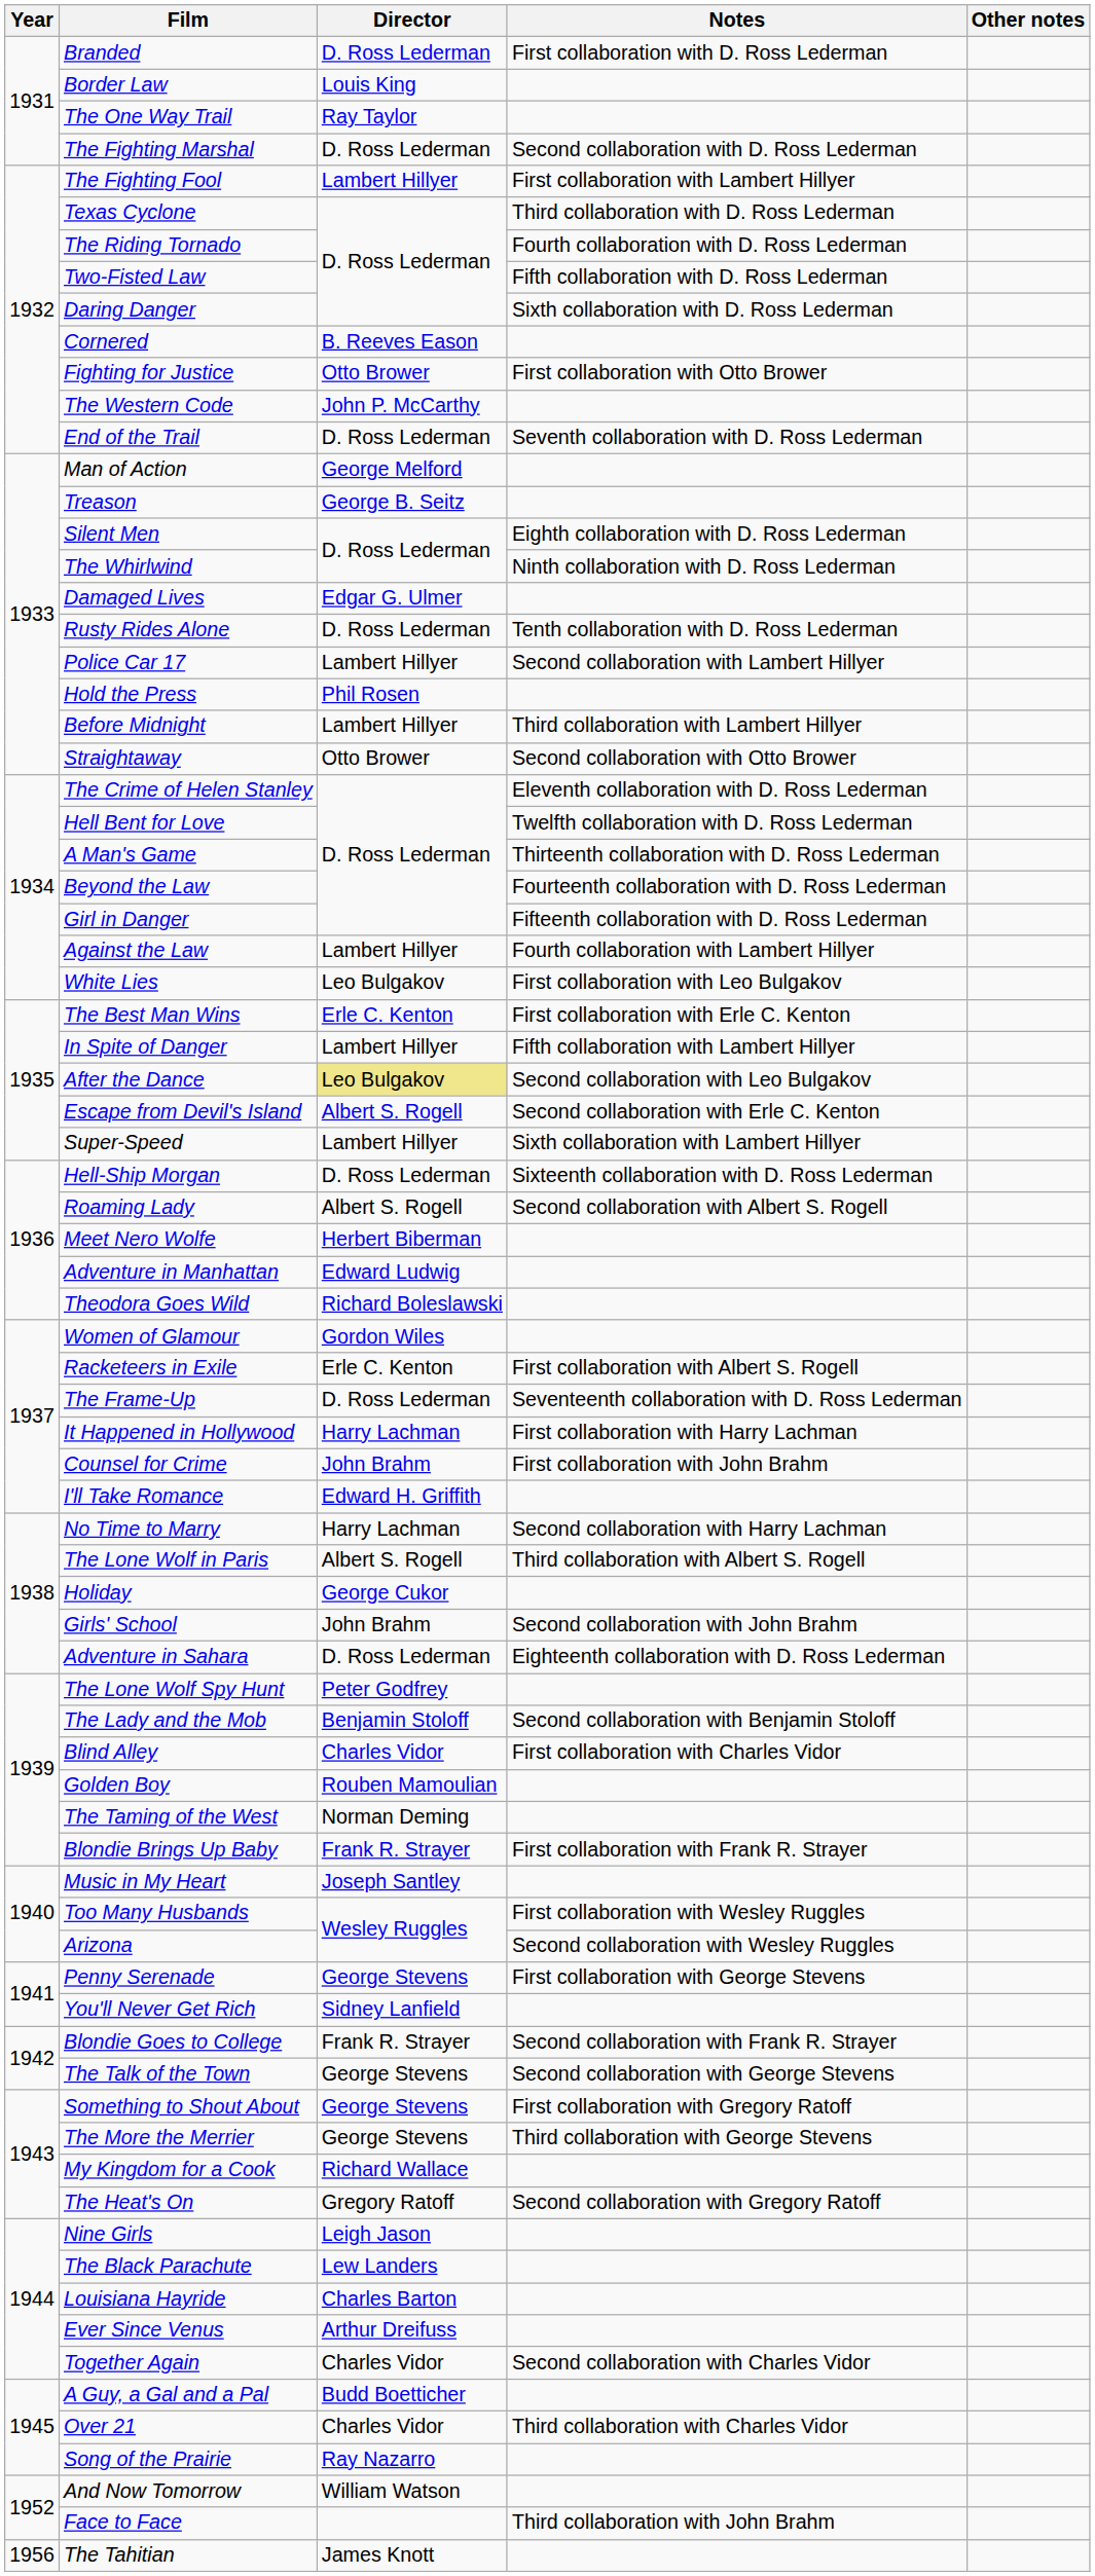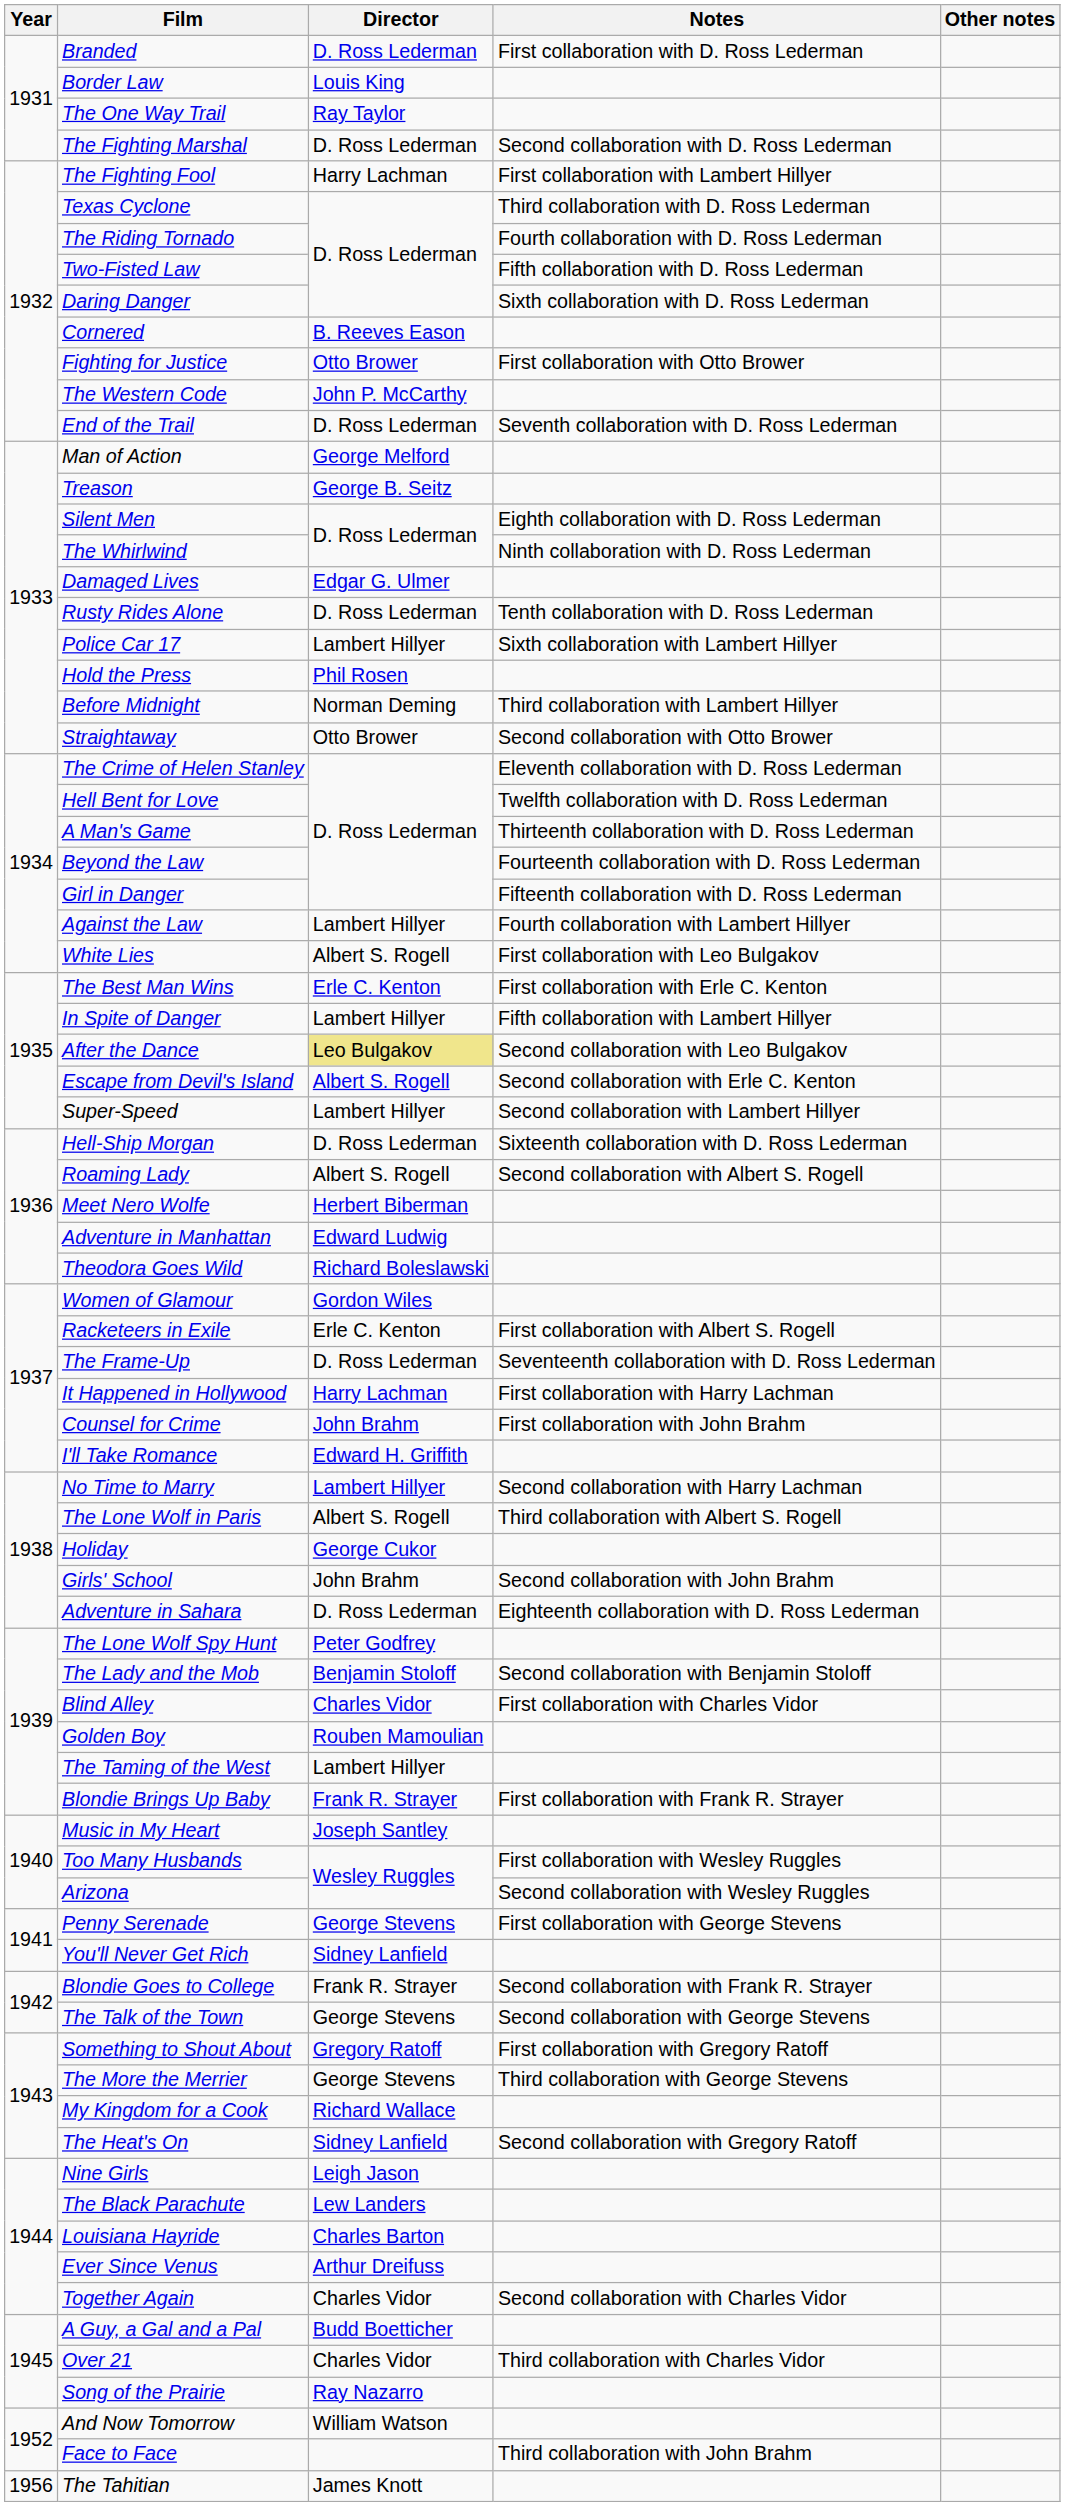 <table class="wikitable">
 <tr>
 <th>Year</th>
 <th>Film</th>
 <th>Director</th>
 <th>Notes</th>
 <th>Other notes</th>
 </tr>
 <tr>
 <td rowspan=4>1931</td>
 <td><em><a href='#'>Branded</a></em></td>
 <td><a href='#'>D. Ross Lederman</a></td>
 <td>First collaboration with D. Ross Lederman</td>
 <td></td>
 </tr>
 <tr>
 <td><em><a href='#'>Border Law</a></em></td>
 <td><a href='#'>Louis King</a></td>
 <td></td>
 <td></td>
 </tr>
 <tr>
 <td><em><a href='#'>The One Way Trail</a></em></td>
 <td><a href='#'>Ray Taylor</a></td>
 <td></td>
 <td></td>
 </tr>
 <tr>
 <td><em><a href='#'>The Fighting Marshal</a></em></td>
 <td>D. Ross Lederman</td>
 <td>Second collaboration with D. Ross Lederman</td>
 <td></td>
 </tr>
 <tr>
 <td rowspan=9>1932</td>
 <td><em><a href='#'>The Fighting Fool</a></em></td>
-<td><a href='#'>Lambert Hillyer</a></td>
+<td>Harry Lachman</td>
 <td>First collaboration with Lambert Hillyer</td>
 <td></td>
 </tr>
 <tr>
 <td><em><a href='#'>Texas Cyclone</a></em></td>
 <td rowspan=4>D. Ross Lederman</td>
 <td>Third collaboration with D. Ross Lederman</td>
 <td></td>
 </tr>
 <tr>
 <td><em><a href='#'>The Riding Tornado</a></em></td>
 <td>Fourth collaboration with D. Ross Lederman</td>
 <td></td>
 </tr>
 <tr>
 <td><em><a href='#'>Two-Fisted Law</a></em></td>
 <td>Fifth collaboration with D. Ross Lederman</td>
 <td></td>
 </tr>
 <tr>
 <td><em><a href='#'>Daring Danger</a></em></td>
 <td>Sixth collaboration with D. Ross Lederman</td>
 <td></td>
 </tr>
 <tr>
 <td><em><a href='#'>Cornered</a></em></td>
 <td><a href='#'>B. Reeves Eason</a></td>
 <td></td>
 <td></td>
 </tr>
 <tr>
 <td><em><a href='#'>Fighting for Justice</a></em></td>
 <td><a href='#'>Otto Brower</a></td>
 <td>First collaboration with Otto Brower</td>
 <td></td>
 </tr>
 <tr>
 <td><em><a href='#'>The Western Code</a></em></td>
 <td><a href='#'>John P. McCarthy</a></td>
 <td></td>
 <td></td>
 </tr>
 <tr>
 <td><em><a href='#'>End of the Trail</a></em></td>
 <td>D. Ross Lederman</td>
 <td>Seventh collaboration with D. Ross Lederman</td>
 <td></td>
 </tr>
 <tr>
 <td rowspan=10>1933</td>
 <td><em>Man of Action</em></td>
 <td><a href='#'>George Melford</a></td>
 <td></td>
 <td></td>
 </tr>
 <tr>
 <td><em><a href='#'>Treason</a></em></td>
 <td><a href='#'>George B. Seitz</a></td>
 <td></td>
 <td></td>
 </tr>
 <tr>
 <td><em><a href='#'>Silent Men</a></em></td>
 <td rowspan=2>D. Ross Lederman</td>
 <td>Eighth collaboration with D. Ross Lederman</td>
 <td></td>
 </tr>
 <tr>
 <td><em><a href='#'>The Whirlwind</a></em></td>
 <td>Ninth collaboration with D. Ross Lederman</td>
 <td></td>
 </tr>
 <tr>
 <td><em><a href='#'>Damaged Lives</a></em></td>
 <td><a href='#'>Edgar G. Ulmer</a></td>
 <td></td>
 <td></td>
 </tr>
 <tr>
 <td><em><a href='#'>Rusty Rides Alone</a></em></td>
 <td>D. Ross Lederman</td>
 <td>Tenth collaboration with D. Ross Lederman</td>
 <td></td>
 </tr>
 <tr>
 <td><em><a href='#'>Police Car 17</a></em></td>
 <td>Lambert Hillyer</td>
-<td>Second collaboration with Lambert Hillyer</td>
+<td>Sixth collaboration with Lambert Hillyer</td>
 <td></td>
 </tr>
 <tr>
 <td><em><a href='#'>Hold the Press</a></em></td>
 <td><a href='#'>Phil Rosen</a></td>
 <td></td>
 <td></td>
 </tr>
 <tr>
 <td><em><a href='#'>Before Midnight</a></em></td>
-<td>Lambert Hillyer</td>
+<td>Norman Deming</td>
 <td>Third collaboration with Lambert Hillyer</td>
 <td></td>
 </tr>
 <tr>
 <td><em><a href='#'>Straightaway</a></em></td>
 <td>Otto Brower</td>
 <td>Second collaboration with Otto Brower</td>
 <td></td>
 </tr>
 <tr>
 <td rowspan=7>1934</td>
 <td><em><a href='#'>The Crime of Helen Stanley</a></em></td>
 <td rowspan=5>D. Ross Lederman</td>
 <td>Eleventh collaboration with D. Ross Lederman</td>
 <td></td>
 </tr>
 <tr>
 <td><em><a href='#'>Hell Bent for Love</a></em></td>
 <td>Twelfth collaboration with D. Ross Lederman</td>
 <td></td>
 </tr>
 <tr>
 <td><em><a href='#'>A Man's Game</a></em></td>
 <td>Thirteenth collaboration with D. Ross Lederman</td>
 <td></td>
 </tr>
 <tr>
 <td><em><a href='#'>Beyond the Law</a></em></td>
 <td>Fourteenth collaboration with D. Ross Lederman</td>
 <td></td>
 </tr>
 <tr>
 <td><em><a href='#'>Girl in Danger</a></em></td>
 <td>Fifteenth collaboration with D. Ross Lederman</td>
 <td></td>
 </tr>
 <tr>
 <td><em><a href='#'>Against the Law</a></em></td>
 <td>Lambert Hillyer</td>
 <td>Fourth collaboration with Lambert Hillyer</td>
 <td></td>
 </tr>
 <tr>
 <td><em><a href='#'>White Lies</a></em></td>
-<td>Leo Bulgakov</td>
+<td>Albert S. Rogell</td>
 <td>First collaboration with Leo Bulgakov</td>
 <td></td>
 </tr>
 <tr>
 <td rowspan=5>1935</td>
 <td><em><a href='#'>The Best Man Wins</a></em></td>
 <td><a href='#'>Erle C. Kenton</a></td>
 <td>First collaboration with Erle C. Kenton</td>
 <td></td>
 </tr>
 <tr>
 <td><em><a href='#'>In Spite of Danger</a></em></td>
 <td>Lambert Hillyer</td>
 <td>Fifth collaboration with Lambert Hillyer</td>
 <td></td>
 </tr>
 <tr>
 <td><em><a href='#'>After the Dance</a></em></td>
 <td style="background: khaki;">Leo Bulgakov</td>
 <td>Second collaboration with Leo Bulgakov</td>
 <td></td>
 </tr>
 <tr>
 <td><em><a href='#'>Escape from Devil's Island</a></em></td>
 <td><a href='#'>Albert S. Rogell</a></td>
 <td>Second collaboration with Erle C. Kenton</td>
 <td></td>
 </tr>
 <tr>
 <td><em>Super-Speed</em></td>
 <td>Lambert Hillyer</td>
-<td>Sixth collaboration with Lambert Hillyer</td>
+<td>Second collaboration with Lambert Hillyer</td>
 <td></td>
 </tr>
 <tr>
 <td rowspan=5>1936</td>
 <td><em><a href='#'>Hell-Ship Morgan</a></em></td>
 <td>D. Ross Lederman</td>
 <td>Sixteenth collaboration with D. Ross Lederman</td>
 <td></td>
 </tr>
 <tr>
 <td><em><a href='#'>Roaming Lady</a></em></td>
 <td>Albert S. Rogell</td>
 <td>Second collaboration with Albert S. Rogell</td>
 <td></td>
 </tr>
 <tr>
 <td><em><a href='#'>Meet Nero Wolfe</a></em></td>
 <td><a href='#'>Herbert Biberman</a></td>
 <td></td>
 <td></td>
 </tr>
 <tr>
 <td><em><a href='#'>Adventure in Manhattan</a></em></td>
 <td><a href='#'>Edward Ludwig</a></td>
 <td></td>
 <td></td>
 </tr>
 <tr>
 <td><em><a href='#'>Theodora Goes Wild</a></em></td>
 <td><a href='#'>Richard Boleslawski</a></td>
 <td></td>
 <td></td>
 </tr>
 <tr>
 <td rowspan=6>1937</td>
 <td><em><a href='#'>Women of Glamour</a></em></td>
 <td><a href='#'>Gordon Wiles</a></td>
 <td></td>
 <td></td>
 </tr>
 <tr>
 <td><em><a href='#'>Racketeers in Exile</a></em></td>
 <td>Erle C. Kenton</td>
 <td>First collaboration with Albert S. Rogell</td>
 <td></td>
 </tr>
 <tr>
 <td><em><a href='#'>The Frame-Up</a></em></td>
 <td>D. Ross Lederman</td>
 <td>Seventeenth collaboration with D. Ross Lederman</td>
 <td></td>
 </tr>
 <tr>
 <td><em><a href='#'>It Happened in Hollywood</a></em></td>
 <td><a href='#'>Harry Lachman</a></td>
 <td>First collaboration with Harry Lachman</td>
 <td><small></small></td>
 </tr>
 <tr>
 <td><em><a href='#'>Counsel for Crime</a></em></td>
 <td><a href='#'>John Brahm</a></td>
 <td>First collaboration with John Brahm</td>
 <td></td>
 </tr>
 <tr>
 <td><em><a href='#'>I'll Take Romance</a></em></td>
 <td><a href='#'>Edward H. Griffith</a></td>
 <td></td>
 <td></td>
 </tr>
 <tr>
 <td rowspan=5>1938</td>
 <td><em><a href='#'>No Time to Marry</a></em></td>
-<td>Harry Lachman</td>
+<td><a href='#'>Lambert Hillyer</a></td>
 <td>Second collaboration with Harry Lachman</td>
 <td></td>
 </tr>
 <tr>
 <td><em><a href='#'>The Lone Wolf in Paris</a></em></td>
 <td>Albert S. Rogell</td>
 <td>Third collaboration with Albert S. Rogell</td>
 <td></td>
 </tr>
 <tr>
 <td><em><a href='#'>Holiday</a></em></td>
 <td><a href='#'>George Cukor</a></td>
 <td></td>
 <td></td>
 </tr>
 <tr>
 <td><em><a href='#'>Girls' School</a></em></td>
 <td>John Brahm</td>
 <td>Second collaboration with John Brahm</td>
 <td></td>
 </tr>
 <tr>
 <td><em><a href='#'>Adventure in Sahara</a></em></td>
 <td>D. Ross Lederman</td>
 <td>Eighteenth collaboration with D. Ross Lederman</td>
 <td></td>
 </tr>
 <tr>
 <td rowspan=6>1939</td>
 <td><em><a href='#'>The Lone Wolf Spy Hunt</a></em></td>
 <td><a href='#'>Peter Godfrey</a></td>
 <td></td>
 <td></td>
 </tr>
 <tr>
 <td><em><a href='#'>The Lady and the Mob</a></em></td>
 <td><a href='#'>Benjamin Stoloff</a></td>
 <td>Second collaboration with Benjamin Stoloff</td>
 <td></td>
 </tr>
 <tr>
 <td><em><a href='#'>Blind Alley</a></em></td>
 <td><a href='#'>Charles Vidor</a></td>
 <td>First collaboration with Charles Vidor</td>
 <td></td>
 </tr>
 <tr>
 <td><em><a href='#'>Golden Boy</a></em></td>
 <td><a href='#'>Rouben Mamoulian</a></td>
 <td></td>
 <td></td>
 </tr>
 <tr>
 <td><em><a href='#'>The Taming of the West</a></em></td>
-<td>Norman Deming</td>
+<td>Lambert Hillyer</td>
 <td></td>
 <td></td>
 </tr>
 <tr>
 <td><em><a href='#'>Blondie Brings Up Baby</a></em></td>
 <td><a href='#'>Frank R. Strayer</a></td>
 <td>First collaboration with Frank R. Strayer</td>
 <td></td>
 </tr>
 <tr>
 <td rowspan=3>1940</td>
 <td><em><a href='#'>Music in My Heart</a></em></td>
 <td><a href='#'>Joseph Santley</a></td>
 <td></td>
 <td></td>
 </tr>
 <tr>
 <td><em><a href='#'>Too Many Husbands</a></em></td>
 <td rowspan=2><a href='#'>Wesley Ruggles</a></td>
 <td>First collaboration with Wesley Ruggles</td>
 <td></td>
 </tr>
 <tr>
 <td><em><a href='#'>Arizona</a></em></td>
 <td>Second collaboration with Wesley Ruggles</td>
 <td></td>
 </tr>
 <tr>
 <td rowspan=2>1941</td>
 <td><em><a href='#'>Penny Serenade</a></em></td>
 <td><a href='#'>George Stevens</a></td>
 <td>First collaboration with George Stevens</td>
 <td></td>
 </tr>
 <tr>
 <td><em><a href='#'>You'll Never Get Rich</a></em></td>
 <td><a href='#'>Sidney Lanfield</a></td>
 <td></td>
 <td></td>
 </tr>
 <tr>
 <td rowspan=2>1942</td>
 <td><em><a href='#'>Blondie Goes to College</a></em></td>
 <td>Frank R. Strayer</td>
 <td>Second collaboration with Frank R. Strayer</td>
 <td></td>
 </tr>
 <tr>
 <td><em><a href='#'>The Talk of the Town</a></em></td>
 <td>George Stevens</td>
 <td>Second collaboration with George Stevens</td>
 <td></td>
 </tr>
 <tr>
 <td rowspan=4>1943</td>
 <td><em><a href='#'>Something to Shout About</a></em></td>
-<td><a href='#'>George Stevens</a></td>
+<td><a href='#'>Gregory Ratoff</a></td>
 <td>First collaboration with Gregory Ratoff</td>
 <td></td>
 </tr>
 <tr>
 <td><em><a href='#'>The More the Merrier</a></em></td>
 <td>George Stevens</td>
 <td>Third collaboration with George Stevens</td>
 <td></td>
 </tr>
 <tr>
 <td><em><a href='#'>My Kingdom for a Cook</a></em></td>
 <td><a href='#'>Richard Wallace</a></td>
 <td></td>
 <td></td>
 </tr>
 <tr>
 <td><em><a href='#'>The Heat's On</a></em></td>
-<td>Gregory Ratoff</td>
+<td><a href='#'>Sidney Lanfield</a></td>
 <td>Second collaboration with Gregory Ratoff</td>
 <td></td>
 </tr>
 <tr>
 <td rowspan=5>1944</td>
 <td><em><a href='#'>Nine Girls</a></em></td>
 <td><a href='#'>Leigh Jason</a></td>
 <td></td>
 <td></td>
 </tr>
 <tr>
 <td><em><a href='#'>The Black Parachute</a></em></td>
 <td><a href='#'>Lew Landers</a></td>
 <td></td>
 <td></td>
 </tr>
 <tr>
 <td><em><a href='#'>Louisiana Hayride</a></em></td>
 <td><a href='#'>Charles Barton</a></td>
 <td></td>
 <td></td>
 </tr>
 <tr>
 <td><em><a href='#'>Ever Since Venus</a></em></td>
 <td><a href='#'>Arthur Dreifuss</a></td>
 <td></td>
 <td></td>
 </tr>
 <tr>
 <td><em><a href='#'>Together Again</a></em></td>
 <td>Charles Vidor</td>
 <td>Second collaboration with Charles Vidor</td>
 <td></td>
 </tr>
 <tr>
 <td rowspan=3>1945</td>
 <td><em><a href='#'>A Guy, a Gal and a Pal</a></em></td>
 <td><a href='#'>Budd Boetticher</a></td>
 <td></td>
 <td></td>
 </tr>
 <tr>
 <td><em><a href='#'>Over 21</a></em></td>
 <td>Charles Vidor</td>
 <td>Third collaboration with Charles Vidor</td>
 <td></td>
 </tr>
 <tr>
 <td><em><a href='#'>Song of the Prairie</a></em></td>
 <td><a href='#'>Ray Nazarro</a></td>
 <td></td>
 <td></td>
 </tr>
 <tr>
 <td rowspan=2>1952</td>
 <td><em>And Now Tomorrow</em></td>
 <td>William Watson</td>
 <td></td>
 <td></td>
 </tr>
 <tr>
 <td><em><a href='#'>Face to Face</a></em></td>
 <td></td>
 <td>Third collaboration with John Brahm</td>
 <td></td>
 </tr>
 <tr>
 <td>1956</td>
 <td><em>The Tahitian</em></td>
 <td>James Knott</td>
 <td></td>
 <td></td>
 </tr>
 </table>
